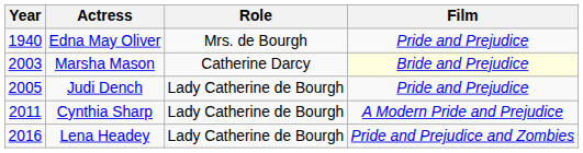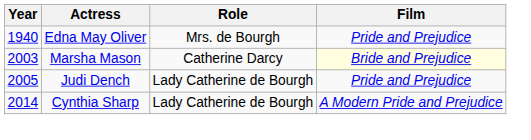 <table class="wikitable">
 <tr>
 <th scope="col">Year</th>
 <th scope="col">Actress</th>
 <th scope="col">Role</th>
 <th scope="col">Film</th>
 </tr>
 <tr align="center">
 <td><a href='#'>1940</a></td>
 <td><a href='#'>Edna May Oliver</a></td>
 <td>Mrs. de Bourgh</td>
 <td><em><a href='#'>Pride and Prejudice</a></em></td>
 </tr>
 <tr align="center">
 <td><a href='#'>2003</a></td>
 <td><a href='#'>Marsha Mason</a></td>
 <td>Catherine Darcy</td>
 <td style="background: lightyellow;"><em><a href='#'>Bride and Prejudice</a></em></td>
 </tr>
 <tr align="center">
 <td><a href='#'>2005</a></td>
 <td><a href='#'>Judi Dench</a></td>
 <td>Lady Catherine de Bourgh</td>
 <td><em><a href='#'>Pride and Prejudice</a></em></td>
 </tr>
 <tr align="center">
-<td><a href='#'>2011</a></td>
+<td><a href='#'>2014</a></td>
 <td><a href='#'>Cynthia Sharp</a></td>
 <td>Lady Catherine de Bourgh</td>
 <td><em><a href='#'>A Modern Pride and Prejudice</a></em></td>
 </tr>
-<tr align="center">
-<td><a href='#'>2016</a></td>
-<td><a href='#'>Lena Headey</a></td>
-<td>Lady Catherine de Bourgh</td>
-<td><em><a href='#'>Pride and Prejudice and Zombies</a></em></td>
-</tr>
 </table>
